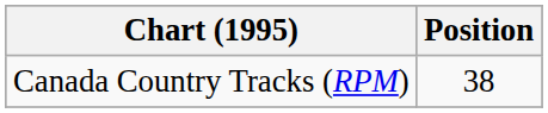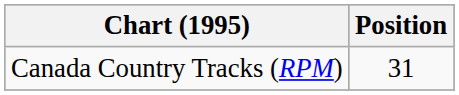 <table class="wikitable sortable">
 <tr>
 <th scope="col">Chart (1995)</th>
 <th scope="col">Position</th>
 </tr>
 <tr>
 <td>Canada Country Tracks (<em><a href='#'>RPM</a></em>)</td>
-<td align="center">38</td>
+<td align="center">31</td>
 </tr>
 </table>
